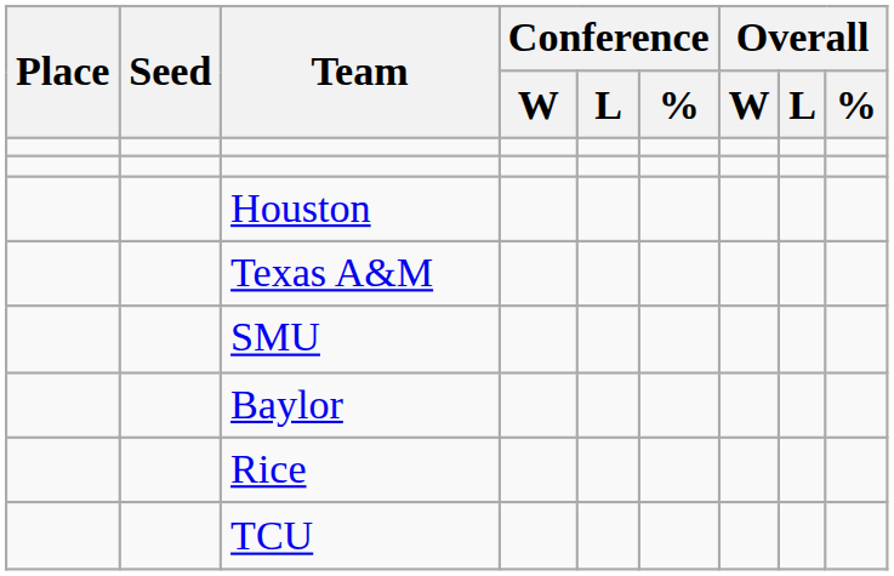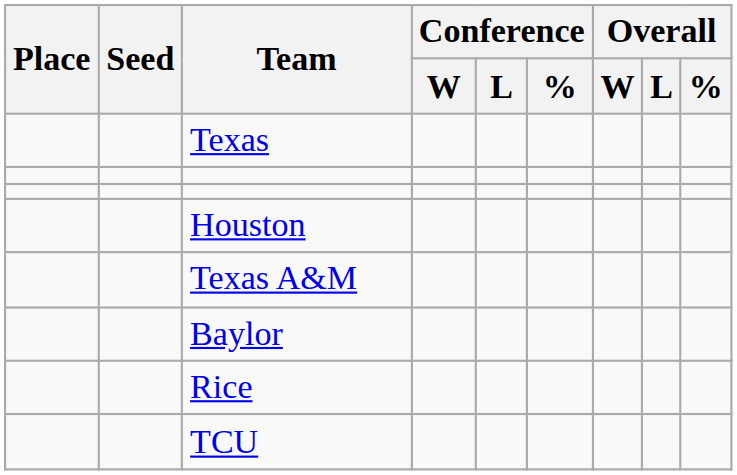 <table class=wikitable>
 <tr>
 <th rowspan ="2">Place</th>
 <th rowspan ="2">Seed</th>
 <th rowspan ="2" width= "100pt">Team</th>
 <th colspan = "3">Conference</th>
 <th colspan ="3">Overall</th>
 </tr>
 <tr>
 <th>W</th>
 <th>L</th>
 <th>%</th>
 <th>W</th>
 <th>L</th>
 <th>%</th>
+</tr>
+<tr>
+<td></td>
+<td></td>
+<td><a href='#'>Texas</a></td>
+<td></td>
+<td></td>
+<td></td>
+<td></td>
+<td></td>
+<td></td>
 </tr>
 <tr>
 <td></td>
 <td></td>
 <td></td>
 <td></td>
 <td></td>
 <td></td>
 <td></td>
 <td></td>
 <td></td>
 </tr>
 <tr>
 <td></td>
 <td></td>
 <td></td>
 <td></td>
 <td></td>
 <td></td>
 <td></td>
 <td></td>
 <td></td>
 </tr>
 <tr>
 <td></td>
 <td></td>
 <td><a href='#'>Houston</a></td>
 <td></td>
 <td></td>
 <td></td>
 <td></td>
 <td></td>
 <td></td>
 </tr>
 <tr>
 <td></td>
 <td></td>
 <td><a href='#'>Texas A&M</a></td>
 <td></td>
 <td></td>
 <td></td>
 <td></td>
 <td></td>
 <td></td>
 </tr>
 <tr>
 <td></td>
 <td></td>
-<td><a href='#'>SMU</a></td>
-<td></td>
-<td></td>
-<td></td>
-<td></td>
-<td></td>
-<td></td>
-</tr>
-<tr>
-<td></td>
-<td></td>
 <td><a href='#'>Baylor</a></td>
 <td></td>
 <td></td>
 <td></td>
 <td></td>
 <td></td>
 <td></td>
 </tr>
 <tr>
 <td></td>
 <td></td>
 <td><a href='#'>Rice</a></td>
 <td></td>
 <td></td>
 <td></td>
 <td></td>
 <td></td>
 <td></td>
 </tr>
 <tr>
 <td></td>
 <td></td>
 <td><a href='#'>TCU</a></td>
 <td></td>
 <td></td>
 <td></td>
 <td></td>
 <td></td>
 <td></td>
 </tr>
 </table>
